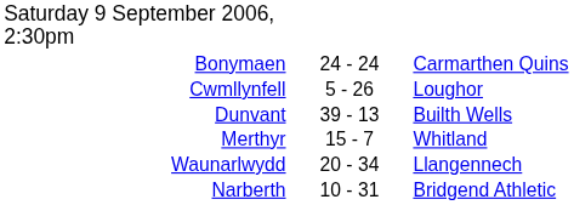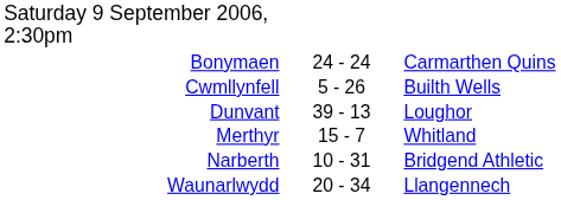 <table style="width:70%;" cellspacing="1">
 <tr>
 <th width=35%></th>
 <th width=15%></th>
 <th></th>
 </tr>
 <tr>
 <td>Saturday 9 September 2006, 2:30pm</td>
 </tr>
 <tr style=font-size:90%>
 <td align=right><a href='#'>Bonymaen</a></td>
 <td align=center>24 - 24</td>
 <td><a href='#'>Carmarthen Quins</a></td>
 </tr>
 <tr style=font-size:90%>
 <td align=right><a href='#'>Cwmllynfell</a></td>
 <td align=center>5 - 26</td>
-<td><a href='#'>Loughor</a></td>
+<td><a href='#'>Builth Wells</a></td>
 </tr>
 <tr style=font-size:90%>
 <td align=right><a href='#'>Dunvant</a></td>
 <td align=center>39 - 13</td>
-<td><a href='#'>Builth Wells</a></td>
+<td><a href='#'>Loughor</a></td>
 </tr>
 <tr style=font-size:90%>
 <td align=right><a href='#'>Merthyr</a></td>
 <td align=center>15 - 7</td>
 <td><a href='#'>Whitland</a></td>
 </tr>
 <tr style=font-size:90%>
+<td align=right><a href='#'>Narberth</a></td>
+<td align=center>10 - 31</td>
+<td><a href='#'>Bridgend Athletic</a></td>
+</tr>
+<tr style=font-size:90%>
 <td align=right><a href='#'>Waunarlwydd</a></td>
 <td align=center>20 - 34</td>
 <td><a href='#'>Llangennech</a></td>
 </tr>
-<tr style=font-size:90%>
-<td align=right><a href='#'>Narberth</a></td>
-<td align=center>10 - 31</td>
-<td><a href='#'>Bridgend Athletic</a></td>
-</tr>
 </table>
